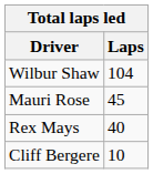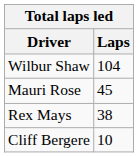 <table class="wikitable">
 <tr>
 <th colspan=2>Total laps led</th>
 </tr>
 <tr>
 <th>Driver</th>
 <th>Laps</th>
 </tr>
 <tr>
 <td>Wilbur Shaw</td>
 <td>104</td>
 </tr>
 <tr>
 <td>Mauri Rose</td>
 <td>45</td>
 </tr>
 <tr>
 <td>Rex Mays</td>
-<td>40</td>
+<td>38</td>
 </tr>
 <tr>
 <td>Cliff Bergere</td>
 <td>10</td>
 </tr>
 </table>
